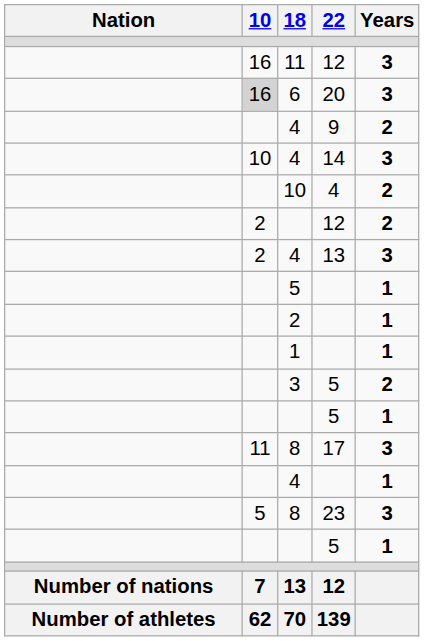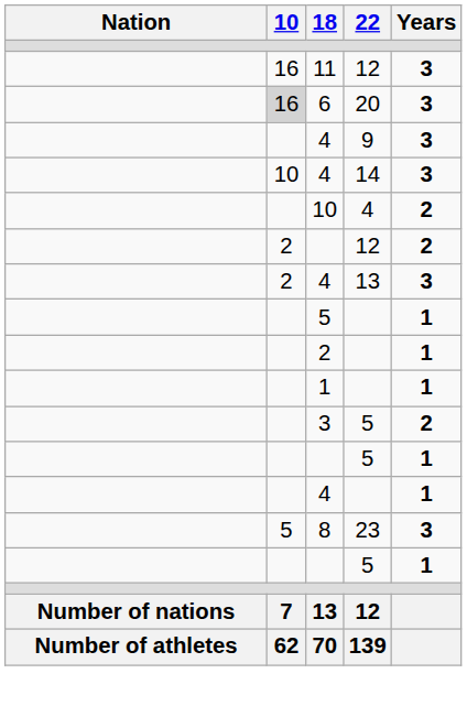 <table class="wikitable" style="text-align:center;">
 <tr>
 <th width=180>Nation</th>
 <th width=20><a href='#'>10</a></th>
 <th width=20><a href='#'>18</a></th>
 <th width=20><a href='#'>22</a></th>
 <th width=40>Years</th>
 </tr>
 <tr bgcolor=#DDDDDD>
 <td colspan=5></td>
 </tr>
 <tr>
 <td align=left></td>
 <td>16</td>
 <td>11</td>
 <td>12</td>
 <td><strong>3</strong></td>
 </tr>
 <tr>
 <td align=left></td>
 <td style="background: lightgrey;">16</td>
 <td>6</td>
 <td>20</td>
 <td><strong>3</strong></td>
 </tr>
 <tr>
 <td align=left></td>
 <td></td>
 <td>4</td>
 <td>9</td>
-<td><strong>2</strong></td>
+<td><strong>3</strong></td>
 </tr>
 <tr>
 <td align=left></td>
 <td>10</td>
 <td>4</td>
 <td>14</td>
 <td><strong>3</strong></td>
 </tr>
 <tr>
 <td align=left></td>
 <td></td>
 <td>10</td>
 <td>4</td>
 <td><strong>2</strong></td>
 </tr>
 <tr>
 <td align=left></td>
 <td>2</td>
 <td></td>
 <td>12</td>
 <td><strong>2</strong></td>
 </tr>
 <tr>
 <td align=left></td>
 <td>2</td>
 <td>4</td>
 <td>13</td>
 <td><strong>3</strong></td>
 </tr>
 <tr>
 <td align=left></td>
 <td></td>
 <td>5</td>
 <td></td>
 <td><strong>1</strong></td>
 </tr>
 <tr>
 <td align=left></td>
 <td></td>
 <td>2</td>
 <td></td>
 <td><strong>1</strong></td>
 </tr>
 <tr>
 <td align=left></td>
 <td></td>
 <td>1</td>
 <td></td>
 <td><strong>1</strong></td>
 </tr>
 <tr>
 <td align=left></td>
 <td></td>
 <td>3</td>
 <td>5</td>
 <td><strong>2</strong></td>
 </tr>
 <tr>
 <td align=left></td>
 <td></td>
 <td></td>
 <td>5</td>
 <td><strong>1</strong></td>
 </tr>
 <tr>
 <td align=left></td>
-<td>11</td>
-<td>8</td>
-<td>17</td>
-<td><strong>3</strong></td>
-</tr>
-<tr>
-<td align=left></td>
 <td></td>
 <td>4</td>
 <td></td>
 <td><strong>1</strong></td>
 </tr>
 <tr>
 <td align=left></td>
 <td>5</td>
 <td>8</td>
 <td>23</td>
 <td><strong>3</strong></td>
 </tr>
 <tr>
 <td align=left></td>
 <td></td>
 <td></td>
 <td>5</td>
 <td><strong>1</strong></td>
 </tr>
 <tr bgcolor=#DDDDDD>
 <td colspan=5></td>
 </tr>
 <tr>
 <th>Number of nations</th>
 <th>7</th>
 <th>13</th>
 <th>12</th>
 <th></th>
 </tr>
 <tr>
 <th>Number of athletes</th>
 <th>62</th>
 <th>70</th>
 <th>139</th>
 <th></th>
 </tr>
 </table>
